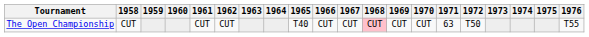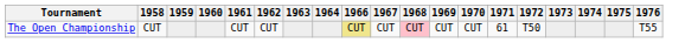 <table class="wikitable" style="font-size:95%;text-align:center;">
 <tr>
 <th>Tournament</th>
 <th>1958</th>
 <th>1959</th>
 <th>1960</th>
 <th>1961</th>
 <th>1962</th>
 <th>1963</th>
 <th>1964</th>
-<th>1965</th>
 <th>1966</th>
 <th>1967</th>
 <th>1968</th>
 <th>1969</th>
 <th>1970</th>
 <th>1971</th>
 <th>1972</th>
 <th>1973</th>
 <th>1974</th>
 <th>1975</th>
 <th>1976</th>
 </tr>
 <tr>
 <td><a href='#'>The Open Championship</a></td>
 <td>CUT</td>
 <td style="background:#eeeeee;"></td>
 <td style="background:#eeeeee;"></td>
 <td>CUT</td>
 <td>CUT</td>
 <td style="background:#eeeeee;"></td>
 <td style="background:#eeeeee;"></td>
-<td>T40</td>
-<td>CUT</td>
+<td style="background: khaki;">CUT</td>
 <td>CUT</td>
 <td style="background: pink;">CUT</td>
 <td>CUT</td>
 <td>CUT</td>
-<td>63</td>
+<td>61</td>
 <td>T50</td>
 <td style="background:#eeeeee;"></td>
 <td style="background:#eeeeee;"></td>
 <td style="background:#eeeeee;"></td>
 <td>T55</td>
 </tr>
 </table>
